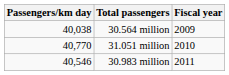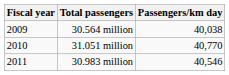 <table class="wikitable">
 <tr>
+<th>Fiscal year</th>
+<th>Total passengers</th>
 <th>Passengers/km day</th>
-<th>Total passengers</th>
-<th>Fiscal year</th>
 </tr>
 <tr>
+<td>2009</td>
+<td align = right>30.564 million</td>
 <td align = right>40,038</td>
-<td align = right>30.564 million</td>
-<td>2009</td>
 </tr>
 <tr>
+<td>2010</td>
+<td align = right>31.051 million</td>
 <td align = right>40,770</td>
-<td align = right>31.051 million</td>
-<td>2010</td>
 </tr>
 <tr>
+<td>2011</td>
+<td align = right>30.983 million</td>
 <td align = right>40,546</td>
-<td align = right>30.983 million</td>
-<td>2011</td>
 </tr>
 </table>
